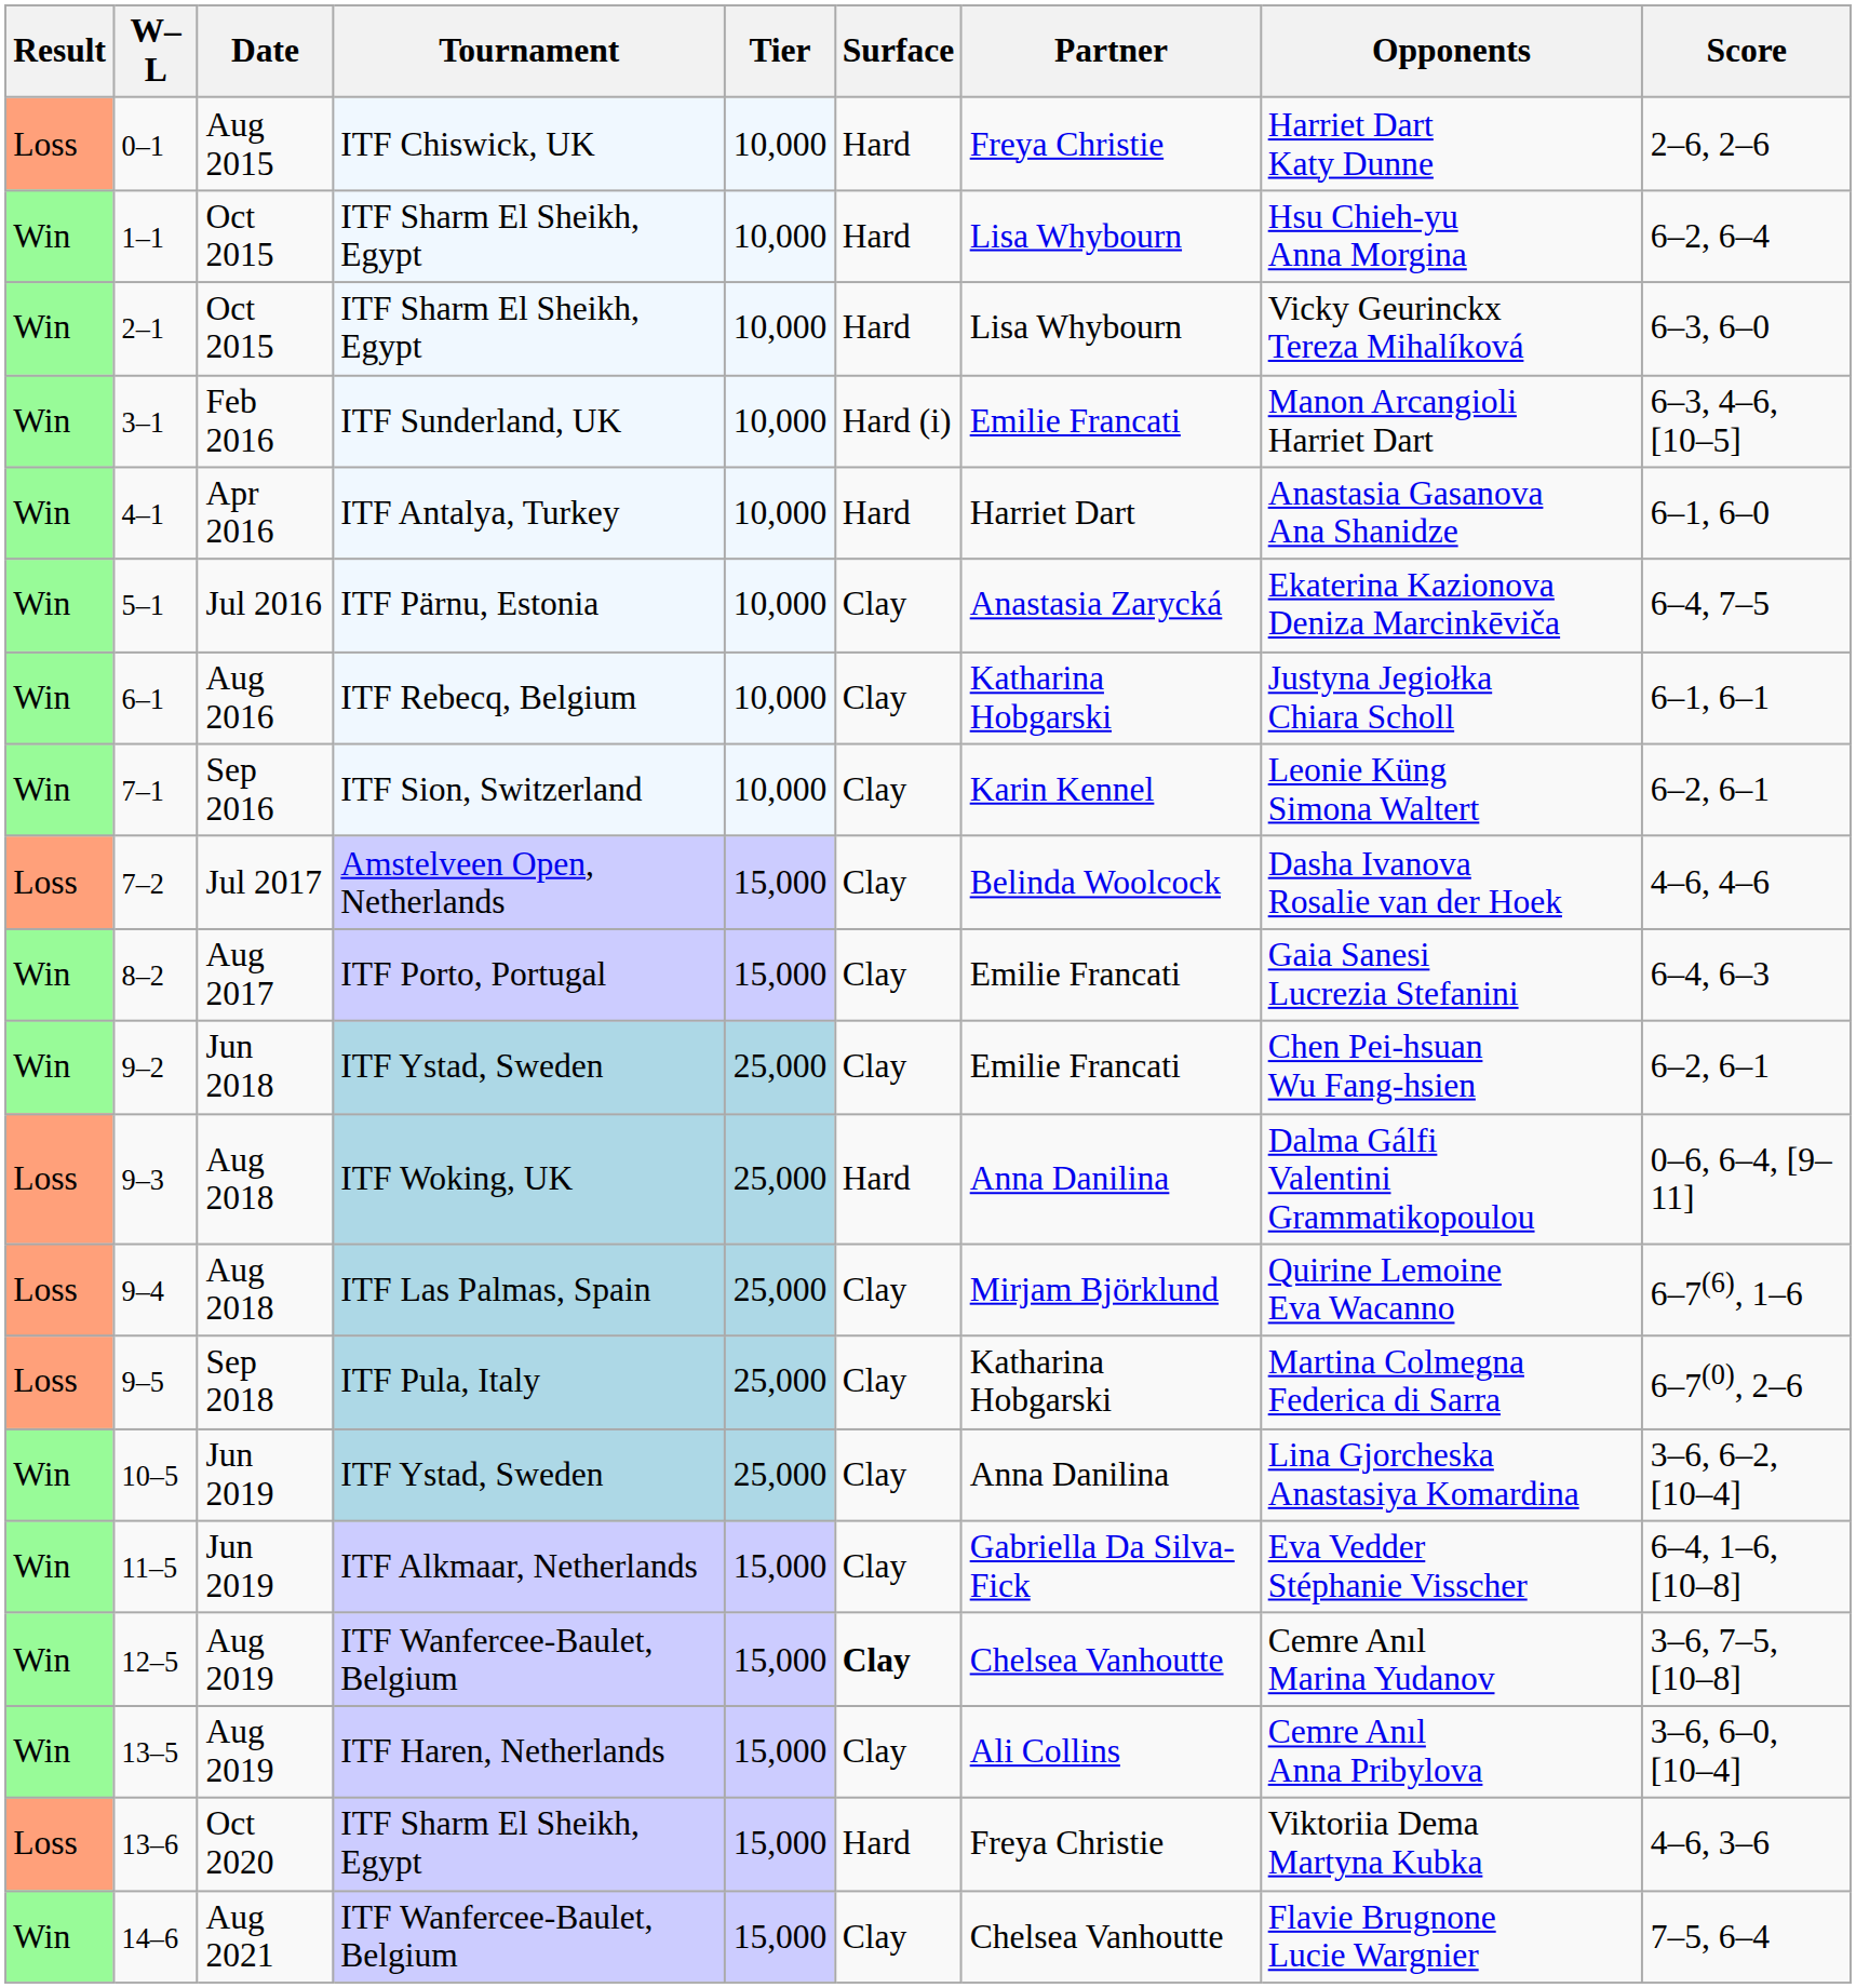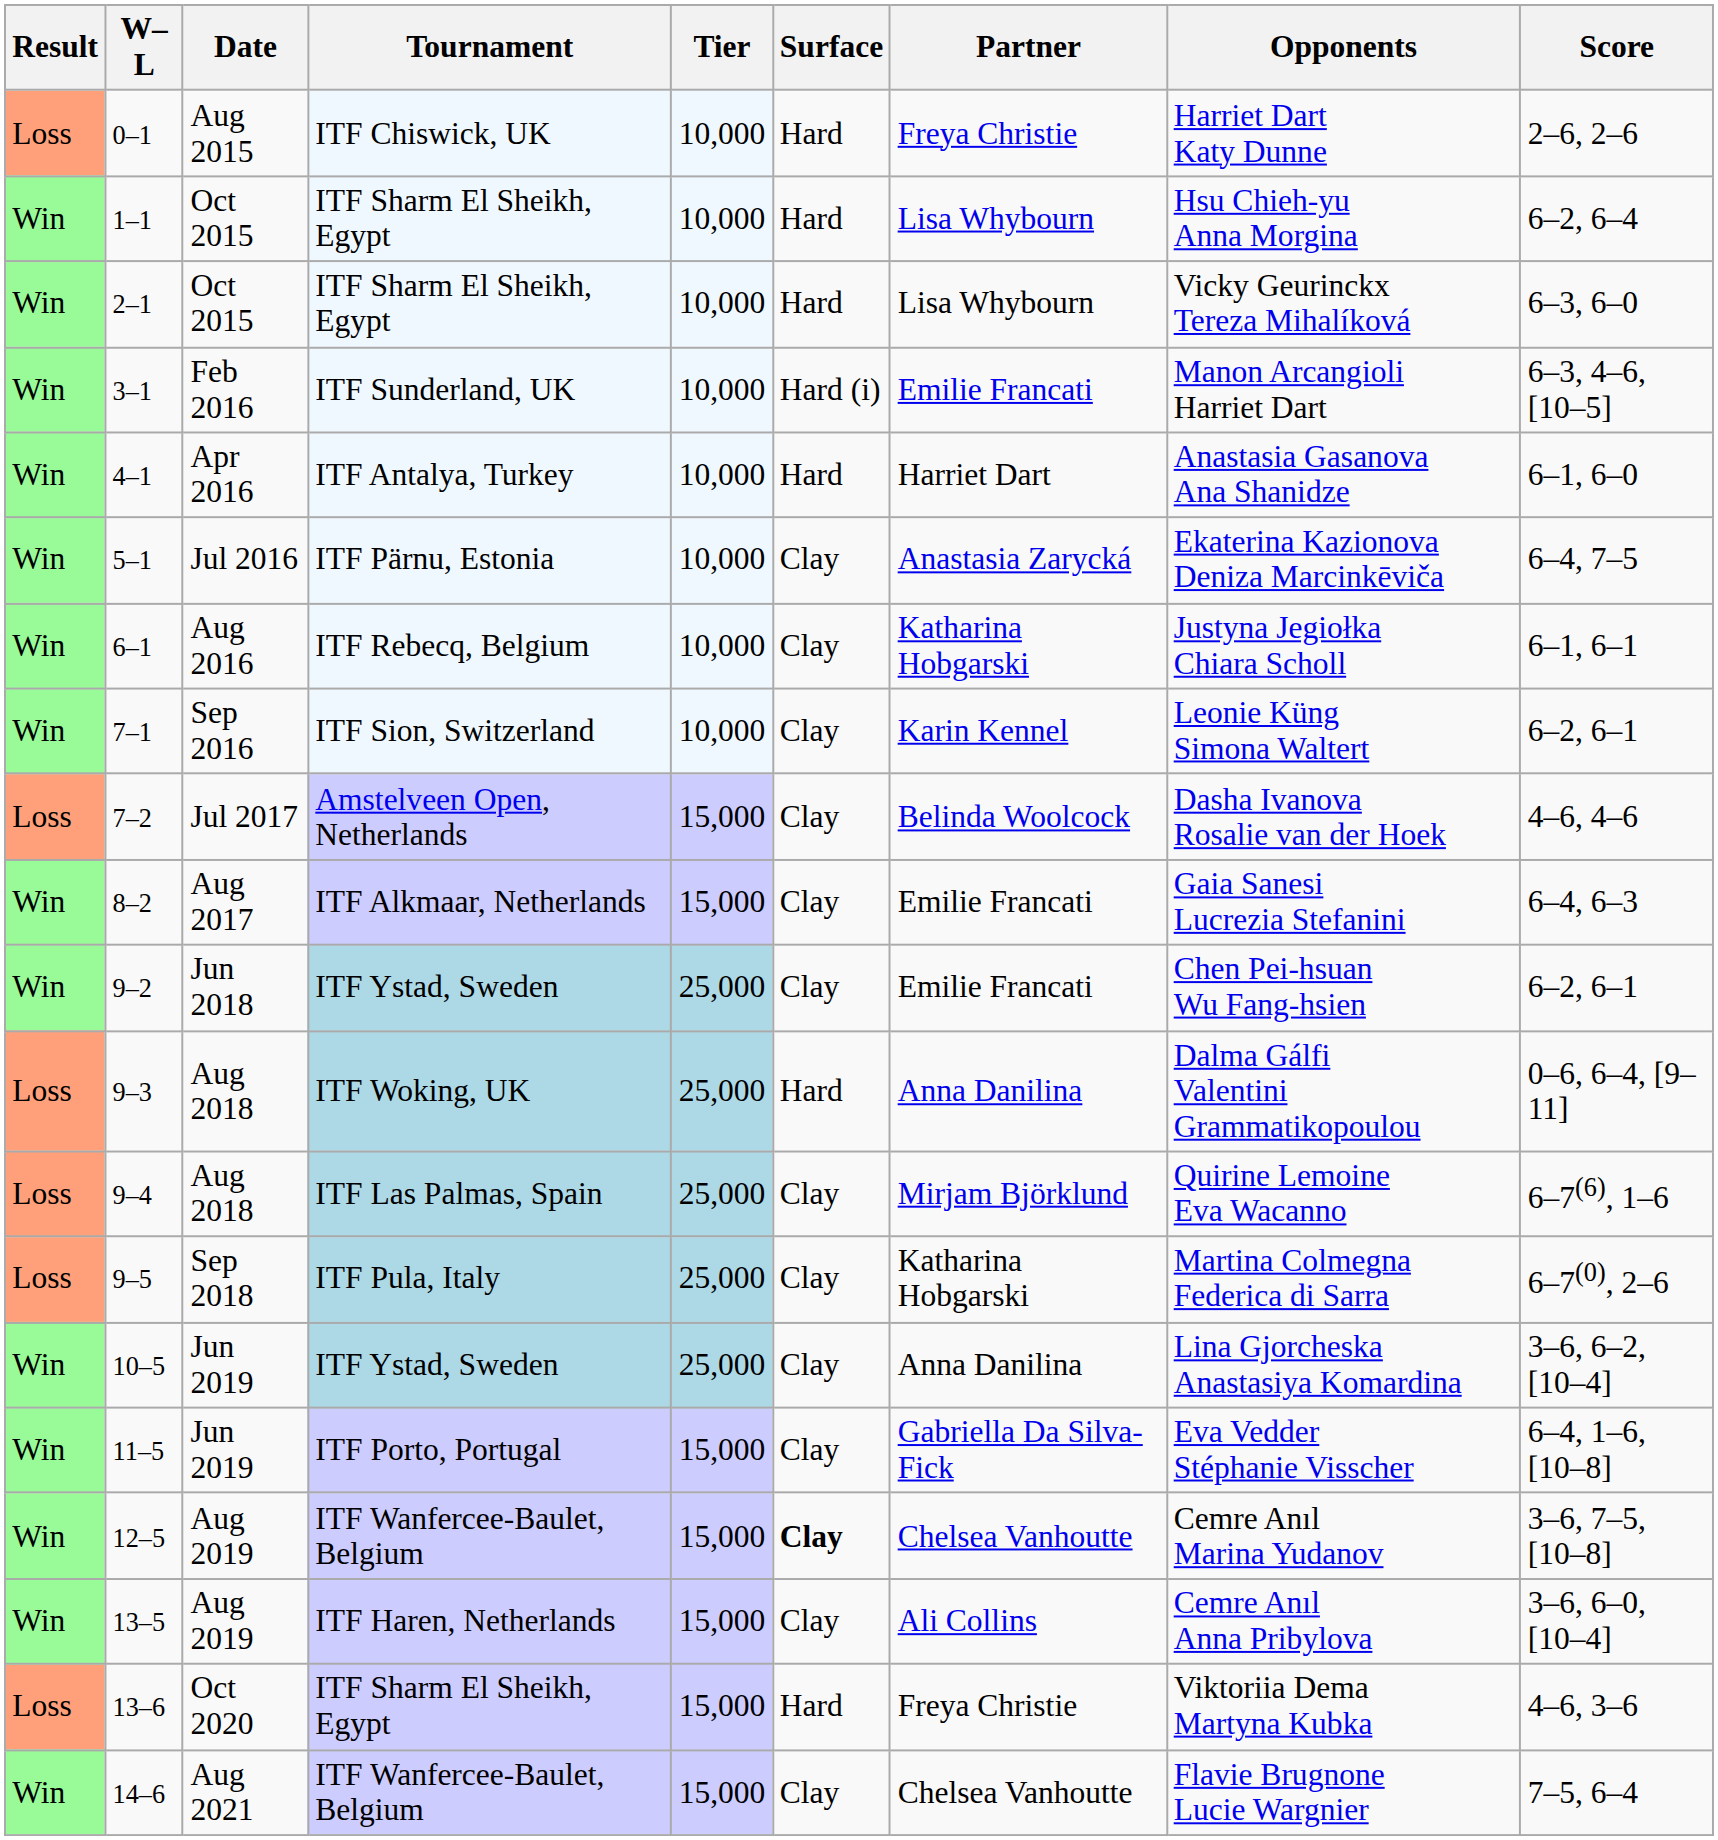 <table class="sortable wikitable">
 <tr>
 <th>Result</th>
 <th class="unsortable">W–L</th>
 <th>Date</th>
 <th>Tournament</th>
 <th>Tier</th>
 <th>Surface</th>
 <th>Partner</th>
 <th>Opponents</th>
 <th class="unsortable">Score</th>
 </tr>
 <tr>
 <td style="background:#ffa07a;">Loss</td>
 <td><small>0–1</small></td>
 <td>Aug 2015</td>
 <td style="background:#f0f8ff;">ITF Chiswick, UK</td>
 <td style="background:#f0f8ff;">10,000</td>
 <td>Hard</td>
 <td> <a href='#'>Freya Christie</a></td>
 <td> <a href='#'>Harriet Dart</a> <br>  <a href='#'>Katy Dunne</a></td>
 <td>2–6, 2–6</td>
 </tr>
 <tr>
 <td style="background:#98fb98;">Win</td>
 <td><small>1–1</small></td>
 <td>Oct 2015</td>
 <td style="background:#f0f8ff;">ITF Sharm El Sheikh, Egypt</td>
 <td style="background:#f0f8ff;">10,000</td>
 <td>Hard</td>
 <td> <a href='#'>Lisa Whybourn</a></td>
 <td> <a href='#'>Hsu Chieh-yu</a> <br>  <a href='#'>Anna Morgina</a></td>
 <td>6–2, 6–4</td>
 </tr>
 <tr>
 <td style="background:#98fb98;">Win</td>
 <td><small>2–1</small></td>
 <td>Oct 2015</td>
 <td style="background:#f0f8ff;">ITF Sharm El Sheikh, Egypt</td>
 <td style="background:#f0f8ff;">10,000</td>
 <td>Hard</td>
 <td> Lisa Whybourn</td>
 <td> Vicky Geurinckx <br>  <a href='#'>Tereza Mihalíková</a></td>
 <td>6–3, 6–0</td>
 </tr>
 <tr>
 <td style="background:#98fb98;">Win</td>
 <td><small>3–1</small></td>
 <td>Feb 2016</td>
 <td style="background:#f0f8ff;">ITF Sunderland, UK</td>
 <td style="background:#f0f8ff;">10,000</td>
 <td>Hard (i)</td>
 <td> <a href='#'>Emilie Francati</a></td>
 <td> <a href='#'>Manon Arcangioli</a> <br>  Harriet Dart</td>
 <td>6–3, 4–6, [10–5]</td>
 </tr>
 <tr>
 <td style="background:#98fb98;">Win</td>
 <td><small>4–1</small></td>
 <td>Apr 2016</td>
 <td style="background:#f0f8ff;">ITF Antalya, Turkey</td>
 <td style="background:#f0f8ff;">10,000</td>
 <td>Hard</td>
 <td> Harriet Dart</td>
 <td> <a href='#'>Anastasia Gasanova</a> <br>  <a href='#'>Ana Shanidze</a></td>
 <td>6–1, 6–0</td>
 </tr>
 <tr>
 <td style="background:#98fb98;">Win</td>
 <td><small>5–1</small></td>
 <td>Jul 2016</td>
 <td style="background:#f0f8ff;">ITF Pärnu, Estonia</td>
 <td style="background:#f0f8ff;">10,000</td>
 <td>Clay</td>
 <td> <a href='#'>Anastasia Zarycká</a></td>
 <td> <a href='#'>Ekaterina Kazionova</a> <br>  <a href='#'>Deniza Marcinkēviča</a></td>
 <td>6–4, 7–5</td>
 </tr>
 <tr>
 <td style="background:#98fb98;">Win</td>
 <td><small>6–1</small></td>
 <td>Aug 2016</td>
 <td style="background:#f0f8ff;">ITF Rebecq, Belgium</td>
 <td style="background:#f0f8ff;">10,000</td>
 <td>Clay</td>
 <td> <a href='#'>Katharina Hobgarski</a></td>
 <td> <a href='#'>Justyna Jegiołka</a> <br>  <a href='#'>Chiara Scholl</a></td>
 <td>6–1, 6–1</td>
 </tr>
 <tr>
 <td style="background:#98fb98;">Win</td>
 <td><small>7–1</small></td>
 <td>Sep 2016</td>
 <td style="background:#f0f8ff;">ITF Sion, Switzerland</td>
 <td style="background:#f0f8ff;">10,000</td>
 <td>Clay</td>
 <td> <a href='#'>Karin Kennel</a></td>
 <td> <a href='#'>Leonie Küng</a> <br>  <a href='#'>Simona Waltert</a></td>
 <td>6–2, 6–1</td>
 </tr>
 <tr>
 <td style="background:#ffa07a;">Loss</td>
 <td><small>7–2</small></td>
 <td>Jul 2017</td>
 <td style="background:#ccccff;"><a href='#'>Amstelveen Open</a>, Netherlands</td>
 <td style="background:#ccccff;">15,000</td>
 <td>Clay</td>
 <td> <a href='#'>Belinda Woolcock</a></td>
 <td> <a href='#'>Dasha Ivanova</a> <br>  <a href='#'>Rosalie van der Hoek</a></td>
 <td>4–6, 4–6</td>
 </tr>
 <tr>
 <td style="background:#98fb98;">Win</td>
 <td><small>8–2</small></td>
 <td>Aug 2017</td>
-<td style="background:#ccccff;">ITF Porto, Portugal</td>
+<td style="background:#ccccff;">ITF Alkmaar, Netherlands</td>
 <td style="background:#ccccff;">15,000</td>
 <td>Clay</td>
 <td> Emilie Francati</td>
 <td> <a href='#'>Gaia Sanesi</a> <br>  <a href='#'>Lucrezia Stefanini</a></td>
 <td>6–4, 6–3</td>
 </tr>
 <tr>
 <td style="background:#98fb98;">Win</td>
 <td><small>9–2</small></td>
 <td>Jun 2018</td>
 <td style="background:lightblue;">ITF Ystad, Sweden</td>
 <td style="background:lightblue;">25,000</td>
 <td>Clay</td>
 <td> Emilie Francati</td>
 <td> <a href='#'>Chen Pei-hsuan</a> <br>  <a href='#'>Wu Fang-hsien</a></td>
 <td>6–2, 6–1</td>
 </tr>
 <tr>
 <td style="background:#ffa07a;">Loss</td>
 <td><small>9–3</small></td>
 <td>Aug 2018</td>
 <td style="background:lightblue;">ITF Woking, UK</td>
 <td style="background:lightblue;">25,000</td>
 <td>Hard</td>
 <td> <a href='#'>Anna Danilina</a></td>
 <td> <a href='#'>Dalma Gálfi</a> <br>  <a href='#'>Valentini Grammatikopoulou</a></td>
 <td>0–6, 6–4, [9–11]</td>
 </tr>
 <tr>
 <td style="background:#ffa07a;">Loss</td>
 <td><small>9–4</small></td>
 <td>Aug 2018</td>
 <td style="background:lightblue;">ITF Las Palmas, Spain</td>
 <td style="background:lightblue;">25,000</td>
 <td>Clay</td>
 <td> <a href='#'>Mirjam Björklund</a></td>
 <td> <a href='#'>Quirine Lemoine</a> <br>  <a href='#'>Eva Wacanno</a></td>
 <td>6–7<sup>(6)</sup>, 1–6</td>
 </tr>
 <tr>
 <td style="background:#ffa07a;">Loss</td>
 <td><small>9–5</small></td>
 <td>Sep 2018</td>
 <td style="background:lightblue;">ITF Pula, Italy</td>
 <td style="background:lightblue;">25,000</td>
 <td>Clay</td>
 <td> Katharina Hobgarski</td>
 <td> <a href='#'>Martina Colmegna</a> <br>  <a href='#'>Federica di Sarra</a></td>
 <td>6–7<sup>(0)</sup>, 2–6</td>
 </tr>
 <tr>
 <td style="background:#98fb98;">Win</td>
 <td><small>10–5</small></td>
 <td>Jun 2019</td>
 <td style="background:lightblue;">ITF Ystad, Sweden</td>
 <td style="background:lightblue;">25,000</td>
 <td>Clay</td>
 <td> Anna Danilina</td>
 <td> <a href='#'>Lina Gjorcheska</a> <br>  <a href='#'>Anastasiya Komardina</a></td>
 <td>3–6, 6–2, [10–4]</td>
 </tr>
 <tr>
 <td style="background:#98fb98;">Win</td>
 <td><small>11–5</small></td>
 <td>Jun 2019</td>
-<td style="background:#ccccff;">ITF Alkmaar, Netherlands</td>
+<td style="background:#ccccff;">ITF Porto, Portugal</td>
 <td style="background:#ccccff;">15,000</td>
 <td>Clay</td>
 <td> <a href='#'>Gabriella Da Silva-Fick</a></td>
 <td> <a href='#'>Eva Vedder</a> <br>  <a href='#'>Stéphanie Visscher</a></td>
 <td>6–4, 1–6, [10–8]</td>
 </tr>
 <tr>
 <td style="background:#98fb98;">Win</td>
 <td><small>12–5</small></td>
 <td>Aug 2019</td>
 <td style="background:#ccccff;">ITF Wanfercee-Baulet, Belgium</td>
 <td style="background:#ccccff;">15,000</td>
 <td><strong>Clay</strong></td>
 <td> <a href='#'>Chelsea Vanhoutte</a></td>
 <td> Cemre Anıl <br>  <a href='#'>Marina Yudanov</a></td>
 <td>3–6, 7–5, [10–8]</td>
 </tr>
 <tr>
 <td style="background:#98fb98;">Win</td>
 <td><small>13–5</small></td>
 <td>Aug 2019</td>
 <td style="background:#ccccff;">ITF Haren, Netherlands</td>
 <td style="background:#ccccff;">15,000</td>
 <td>Clay</td>
 <td> <a href='#'>Ali Collins</a></td>
 <td> <a href='#'>Cemre Anıl</a> <br>  <a href='#'>Anna Pribylova</a></td>
 <td>3–6, 6–0, [10–4]</td>
 </tr>
 <tr>
 <td style="background:#ffa07a;">Loss</td>
 <td><small>13–6</small></td>
 <td>Oct 2020</td>
 <td style="background:#ccccff;">ITF Sharm El Sheikh, Egypt</td>
 <td style="background:#ccccff;">15,000</td>
 <td>Hard</td>
 <td> Freya Christie</td>
 <td> Viktoriia Dema <br>  <a href='#'>Martyna Kubka</a></td>
 <td>4–6, 3–6</td>
 </tr>
 <tr>
 <td style="background:#98fb98;">Win</td>
 <td><small>14–6</small></td>
 <td>Aug 2021</td>
 <td style="background:#ccccff;">ITF Wanfercee-Baulet, Belgium</td>
 <td style="background:#ccccff;">15,000</td>
 <td>Clay</td>
 <td> Chelsea Vanhoutte</td>
 <td> <a href='#'>Flavie Brugnone</a> <br>  <a href='#'>Lucie Wargnier</a></td>
 <td>7–5, 6–4</td>
 </tr>
 </table>
